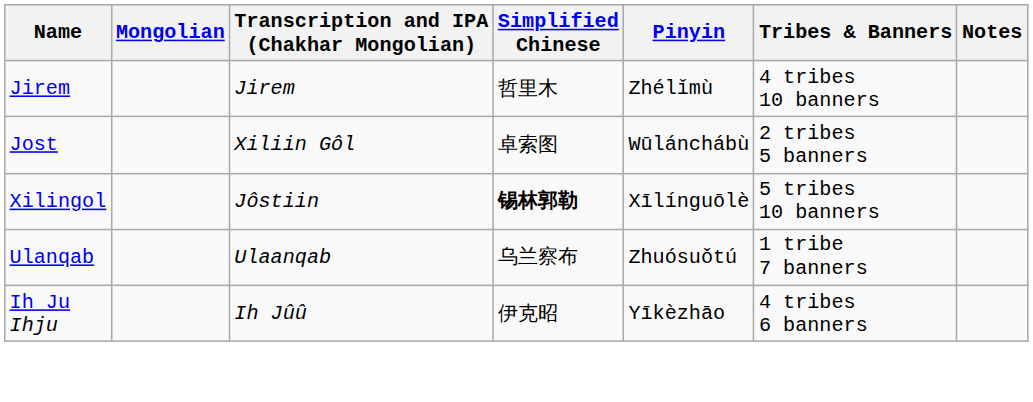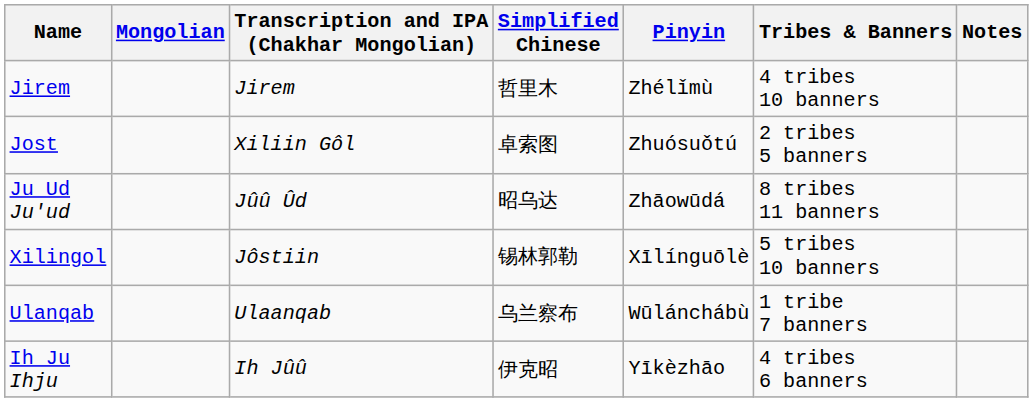 <table class="wikitable sortable"  style="font-size:100%;">
 <tr>
 <th>Name</th>
 <th><a href='#'>Mongolian</a></th>
 <th>Transcription and IPA<br>(Chakhar Mongolian)</th>
 <th><a href='#'>Simplified</a><br>Chinese</th>
 <th><a href='#'>Pinyin</a></th>
 <th>Tribes & Banners</th>
 <th>Notes</th>
 </tr>
 <tr>
 <td><a href='#'>Jirem</a></td>
 <td></td>
 <td><em>Jirem</em></td>
 <td>哲里木</td>
 <td>Zhélǐmù</td>
 <td>4 tribes<br>10 banners</td>
 <td></td>
 </tr>
 <tr>
 <td><a href='#'>Jost</a></td>
 <td></td>
 <td><em>Xiliin Gôl</em></td>
 <td>卓索图</td>
-<td>Wūlánchábù</td>
+<td>Zhuósuǒtú</td>
 <td>2 tribes<br>5 banners</td>
+<td></td>
+</tr>
+<tr>
+<td><a href='#'>Ju Ud</a><br><em>Ju'ud</em></td>
+<td></td>
+<td><em>Jûû Ûd</em></td>
+<td>昭乌达</td>
+<td>Zhāowūdá</td>
+<td>8 tribes<br>11 banners</td>
 <td></td>
 </tr>
 <tr>
 <td><a href='#'>Xilingol</a></td>
 <td></td>
 <td><em>Jôstiin</em></td>
-<td><strong>锡林郭勒</strong></td>
+<td>锡林郭勒</td>
 <td>Xīlínguōlè</td>
 <td>5 tribes<br>10 banners</td>
 <td></td>
 </tr>
 <tr>
 <td><a href='#'>Ulanqab</a></td>
 <td></td>
 <td><em>Ulaanqab</em></td>
 <td>乌兰察布</td>
-<td>Zhuósuǒtú</td>
+<td>Wūlánchábù</td>
 <td>1 tribe<br>7 banners</td>
 <td></td>
 </tr>
 <tr>
 <td><a href='#'>Ih Ju</a><br><em>Ihju</em></td>
 <td></td>
 <td><em>Ih Jûû</em></td>
 <td>伊克昭</td>
 <td>Yīkèzhāo</td>
 <td>4 tribes<br>6 banners</td>
 <td></td>
 </tr>
 </table>
